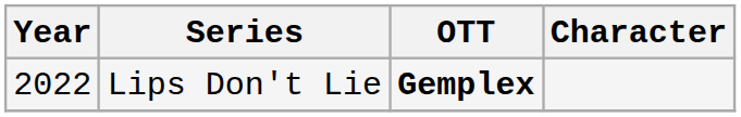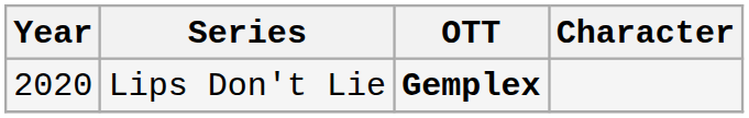 <table class="wikitable sortable" style="background:#F5F5F5;">
 <tr>
 <th>Year</th>
 <th>Series</th>
 <th>OTT</th>
 <th>Character</th>
 </tr>
 <tr>
-<td>2022</td>
+<td>2020</td>
 <td>Lips Don't Lie</td>
 <td><strong>Gemplex</strong></td>
 <td></td>
 </tr>
 <tr>
 </tr>
 </table>
